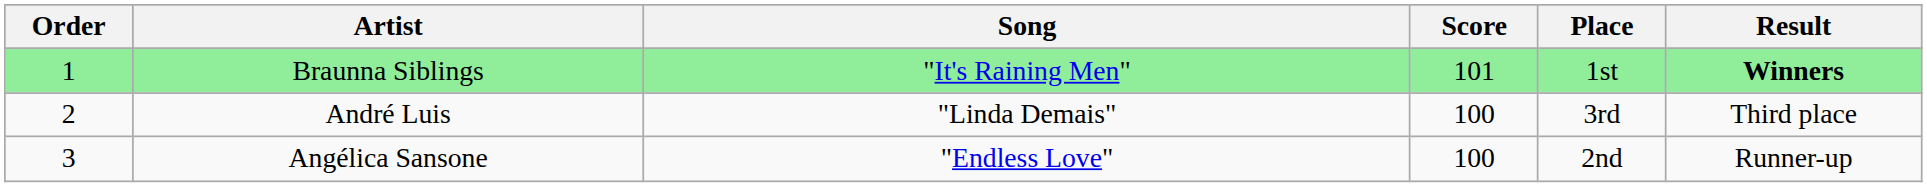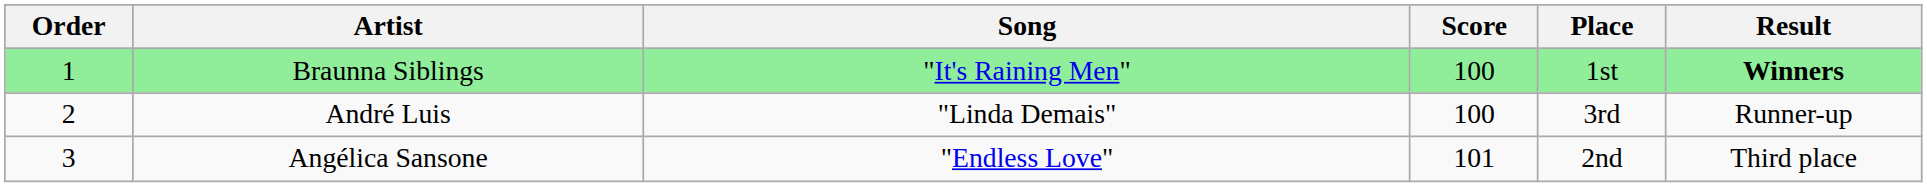 <table class="wikitable" style="text-align:center; width:70%;">
 <tr>
 <th scope="col" width="05%">Order</th>
 <th scope="col" width="20%">Artist</th>
 <th scope="col" width="30%">Song</th>
 <th scope="col" width="05%">Score</th>
 <th scope="col" width="05%">Place</th>
 <th scope="col" width="10%">Result</th>
 </tr>
 <tr bgcolor=90EE9B>
 <td>1</td>
 <td>Braunna Siblings</td>
 <td>"<a href='#'>It's Raining Men</a>"</td>
-<td>101</td>
+<td>100</td>
 <td>1st</td>
 <td><strong>Winners</strong></td>
 </tr>
 <tr>
 <td>2</td>
 <td>André Luis</td>
 <td>"Linda Demais"</td>
 <td>100</td>
 <td>3rd</td>
-<td>Third place</td>
+<td>Runner-up</td>
 </tr>
 <tr>
 <td>3</td>
 <td>Angélica Sansone</td>
 <td>"<a href='#'>Endless Love</a>"</td>
-<td>100</td>
+<td>101</td>
 <td>2nd</td>
-<td>Runner-up</td>
+<td>Third place</td>
 </tr>
 </table>
